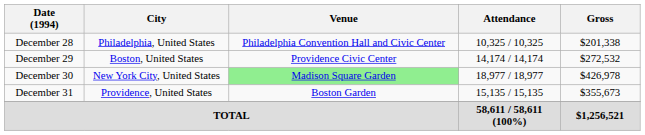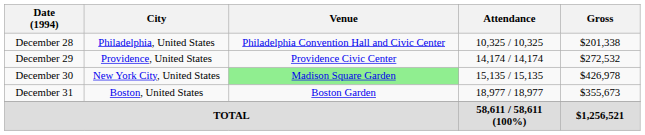 <table class="wikitable plainrowheaders" style="text-align:center;">
 <tr>
 <th scope="col" style="width:7em;">Date<br>(1994)</th>
 <th scope="col" style="width:13em;">City</th>
 <th scope="col" style="width:21em;">Venue</th>
 <th scope="col" style="width:9em;">Attendance</th>
 <th scope="col" style="width:7em;">Gross</th>
 </tr>
 <tr>
 <td>December 28</td>
 <td><a href='#'>Philadelphia</a>, United States</td>
 <td><a href='#'>Philadelphia Convention Hall and Civic Center</a></td>
 <td>10,325 / 10,325</td>
 <td>$201,338</td>
 </tr>
 <tr>
 <td>December 29</td>
-<td><a href='#'>Boston</a>, United States</td>
+<td><a href='#'>Providence</a>, United States</td>
 <td><a href='#'>Providence Civic Center</a></td>
 <td>14,174 / 14,174</td>
 <td>$272,532</td>
 </tr>
 <tr>
 <td>December 30</td>
 <td><a href='#'>New York City</a>, United States</td>
 <td style="background: lightgreen;"><a href='#'>Madison Square Garden</a></td>
-<td>18,977 / 18,977</td>
+<td>15,135 / 15,135</td>
 <td>$426,978</td>
 </tr>
 <tr>
 <td>December 31</td>
-<td><a href='#'>Providence</a>, United States</td>
+<td><a href='#'>Boston</a>, United States</td>
 <td><a href='#'>Boston Garden</a></td>
-<td>15,135 / 15,135</td>
+<td>18,977 / 18,977</td>
 <td>$355,673</td>
 </tr>
 <tr>
 </tr>
 <tr style="background:#ddd;">
 <td colspan="3"><strong>TOTAL</strong></td>
 <td><strong>58,611 / 58,611 (100%)</strong></td>
 <td><strong>$1,256,521</strong></td>
 </tr>
 </table>
